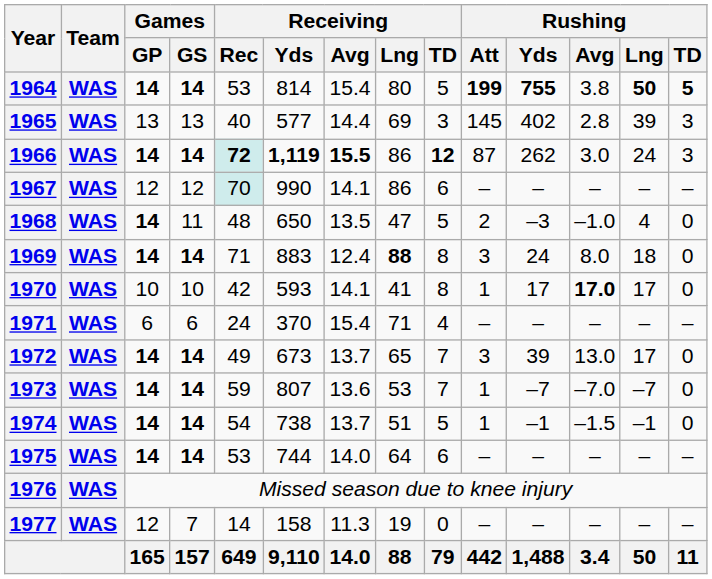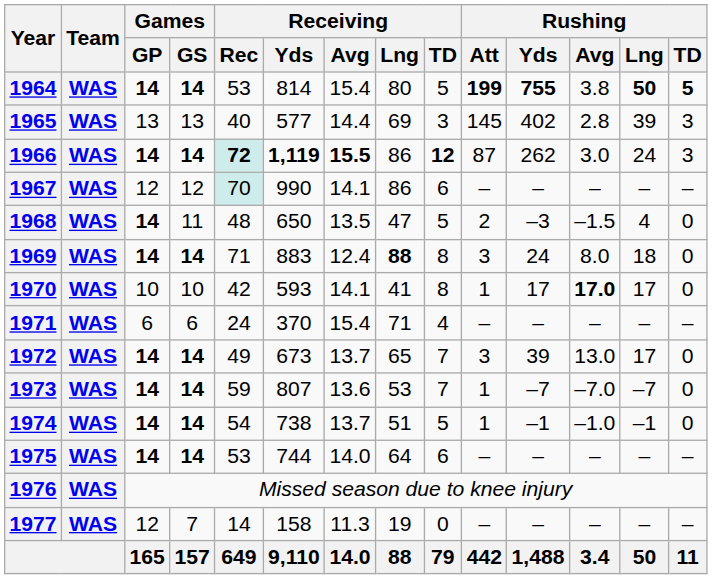 <table class="wikitable" style="text-align: center;">
 <tr>
 <th rowspan="2">Year</th>
 <th rowspan="2">Team</th>
 <th colspan="2">Games</th>
 <th colspan="5">Receiving</th>
 <th colspan="5">Rushing</th>
 </tr>
 <tr>
 <th>GP</th>
 <th>GS</th>
 <th>Rec</th>
 <th>Yds</th>
 <th>Avg</th>
 <th>Lng</th>
 <th>TD</th>
 <th>Att</th>
 <th>Yds</th>
 <th>Avg</th>
 <th>Lng</th>
 <th>TD</th>
 </tr>
 <tr>
 <th><a href='#'>1964</a></th>
 <th><a href='#'>WAS</a></th>
 <td><strong>14</strong></td>
 <td><strong>14</strong></td>
 <td>53</td>
 <td>814</td>
 <td>15.4</td>
 <td>80</td>
 <td>5</td>
 <td><strong>199</strong></td>
 <td><strong>755</strong></td>
 <td>3.8</td>
 <td><strong>50</strong></td>
 <td><strong>5</strong></td>
 </tr>
 <tr>
 <th><a href='#'>1965</a></th>
 <th><a href='#'>WAS</a></th>
 <td>13</td>
 <td>13</td>
 <td>40</td>
 <td>577</td>
 <td>14.4</td>
 <td>69</td>
 <td>3</td>
 <td>145</td>
 <td>402</td>
 <td>2.8</td>
 <td>39</td>
 <td>3</td>
 </tr>
 <tr>
 <th><a href='#'>1966</a></th>
 <th><a href='#'>WAS</a></th>
 <td><strong>14</strong></td>
 <td><strong>14</strong></td>
 <td style="background:#cfecec;"><strong>72</strong></td>
 <td><strong>1,119</strong></td>
 <td><strong>15.5</strong></td>
 <td>86</td>
 <td><strong>12</strong></td>
 <td>87</td>
 <td>262</td>
 <td>3.0</td>
 <td>24</td>
 <td>3</td>
 </tr>
 <tr>
 <th><a href='#'>1967</a></th>
 <th><a href='#'>WAS</a></th>
 <td>12</td>
 <td>12</td>
 <td style="background:#cfecec;">70</td>
 <td>990</td>
 <td>14.1</td>
 <td>86</td>
 <td>6</td>
 <td>–</td>
 <td>–</td>
 <td>–</td>
 <td>–</td>
 <td>–</td>
 </tr>
 <tr>
 <th><a href='#'>1968</a></th>
 <th><a href='#'>WAS</a></th>
 <td><strong>14</strong></td>
 <td>11</td>
 <td>48</td>
 <td>650</td>
 <td>13.5</td>
 <td>47</td>
 <td>5</td>
 <td>2</td>
 <td>–3</td>
-<td>–1.0</td>
+<td>–1.5</td>
 <td>4</td>
 <td>0</td>
 </tr>
 <tr>
 <th><a href='#'>1969</a></th>
 <th><a href='#'>WAS</a></th>
 <td><strong>14</strong></td>
 <td><strong>14</strong></td>
 <td>71</td>
 <td>883</td>
 <td>12.4</td>
 <td><strong>88</strong></td>
 <td>8</td>
 <td>3</td>
 <td>24</td>
 <td>8.0</td>
 <td>18</td>
 <td>0</td>
 </tr>
 <tr>
 <th><a href='#'>1970</a></th>
 <th><a href='#'>WAS</a></th>
 <td>10</td>
 <td>10</td>
 <td>42</td>
 <td>593</td>
 <td>14.1</td>
 <td>41</td>
 <td>8</td>
 <td>1</td>
 <td>17</td>
 <td><strong>17.0</strong></td>
 <td>17</td>
 <td>0</td>
 </tr>
 <tr>
 <th><a href='#'>1971</a></th>
 <th><a href='#'>WAS</a></th>
 <td>6</td>
 <td>6</td>
 <td>24</td>
 <td>370</td>
 <td>15.4</td>
 <td>71</td>
 <td>4</td>
 <td>–</td>
 <td>–</td>
 <td>–</td>
 <td>–</td>
 <td>–</td>
 </tr>
 <tr>
 <th><a href='#'>1972</a></th>
 <th><a href='#'>WAS</a></th>
 <td><strong>14</strong></td>
 <td><strong>14</strong></td>
 <td>49</td>
 <td>673</td>
 <td>13.7</td>
 <td>65</td>
 <td>7</td>
 <td>3</td>
 <td>39</td>
 <td>13.0</td>
 <td>17</td>
 <td>0</td>
 </tr>
 <tr>
 <th><a href='#'>1973</a></th>
 <th><a href='#'>WAS</a></th>
 <td><strong>14</strong></td>
 <td><strong>14</strong></td>
 <td>59</td>
 <td>807</td>
 <td>13.6</td>
 <td>53</td>
 <td>7</td>
 <td>1</td>
 <td>–7</td>
 <td>–7.0</td>
 <td>–7</td>
 <td>0</td>
 </tr>
 <tr>
 <th><a href='#'>1974</a></th>
 <th><a href='#'>WAS</a></th>
 <td><strong>14</strong></td>
 <td><strong>14</strong></td>
 <td>54</td>
 <td>738</td>
 <td>13.7</td>
 <td>51</td>
 <td>5</td>
 <td>1</td>
 <td>–1</td>
-<td>–1.5</td>
+<td>–1.0</td>
 <td>–1</td>
 <td>0</td>
 </tr>
 <tr>
 <th><a href='#'>1975</a></th>
 <th><a href='#'>WAS</a></th>
 <td><strong>14</strong></td>
 <td><strong>14</strong></td>
 <td>53</td>
 <td>744</td>
 <td>14.0</td>
 <td>64</td>
 <td>6</td>
 <td>–</td>
 <td>–</td>
 <td>–</td>
 <td>–</td>
 <td>–</td>
 </tr>
 <tr>
 <th><a href='#'>1976</a></th>
 <th><a href='#'>WAS</a></th>
 <td colspan="12"><em>Missed season due to knee injury</em></td>
 </tr>
 <tr>
 <th><a href='#'>1977</a></th>
 <th><a href='#'>WAS</a></th>
 <td>12</td>
 <td>7</td>
 <td>14</td>
 <td>158</td>
 <td>11.3</td>
 <td>19</td>
 <td>0</td>
 <td>–</td>
 <td>–</td>
 <td>–</td>
 <td>–</td>
 <td>–</td>
 </tr>
 <tr>
 <th colspan="2"></th>
 <th>165</th>
 <th>157</th>
 <th>649</th>
 <th>9,110</th>
 <th>14.0</th>
 <th>88</th>
 <th>79</th>
 <th>442</th>
 <th>1,488</th>
 <th>3.4</th>
 <th>50</th>
 <th>11</th>
 </tr>
 </table>
